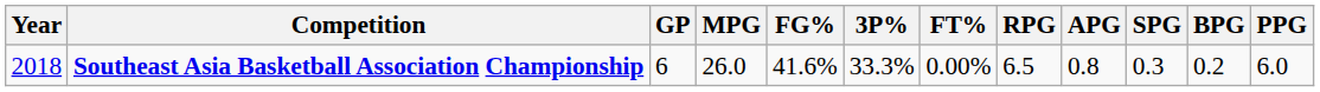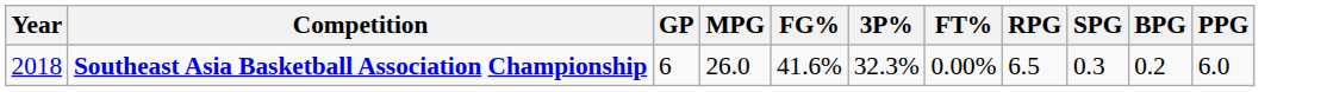 <table class="wikitable sortable">
 <tr>
 <th>Year</th>
 <th>Competition</th>
 <th>GP</th>
 <th>MPG</th>
 <th>FG%</th>
 <th>3P%</th>
 <th>FT%</th>
 <th>RPG</th>
-<th>APG</th>
 <th>SPG</th>
 <th>BPG</th>
 <th>PPG</th>
 </tr>
 <tr>
 <td><a href='#'>2018</a></td>
 <td><strong><a href='#'>Southeast Asia Basketball Association</a> <a href='#'>Championship</a></strong></td>
 <td>6</td>
 <td>26.0</td>
 <td>41.6%</td>
-<td>33.3%</td>
+<td>32.3%</td>
 <td>0.00%</td>
 <td>6.5</td>
-<td>0.8</td>
 <td>0.3</td>
 <td>0.2</td>
 <td>6.0</td>
 </tr>
 </table>
